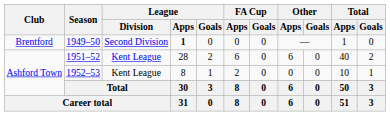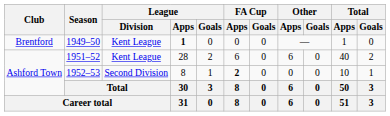 <table class="wikitable" style="text-align: center;">
 <tr>
 <th rowspan="2">Club</th>
 <th rowspan="2">Season</th>
 <th colspan="3">League</th>
 <th colspan="2">FA Cup</th>
 <th colspan="2">Other</th>
 <th colspan="2">Total</th>
 </tr>
 <tr>
 <th>Division</th>
 <th>Apps</th>
 <th>Goals</th>
 <th>Apps</th>
 <th>Goals</th>
 <th>Apps</th>
 <th>Goals</th>
 <th>Apps</th>
 <th>Goals</th>
 </tr>
 <tr>
 <td><a href='#'>Brentford</a></td>
 <td><a href='#'>1949–50</a></td>
-<td><a href='#'>Second Division</a></td>
+<td><a href='#'>Kent League</a></td>
 <td><strong>1</strong></td>
 <td>0</td>
 <td>0</td>
 <td>0</td>
 <td colspan="2">―</td>
 <td>1</td>
 <td>0</td>
 </tr>
 <tr>
 <td rowspan="3"><a href='#'>Ashford Town</a></td>
 <td><a href='#'>1951–52</a></td>
 <td><a href='#'>Kent League</a></td>
 <td>28</td>
 <td>2</td>
 <td>6</td>
 <td>0</td>
 <td>6</td>
 <td>0</td>
 <td>40</td>
 <td>2</td>
 </tr>
 <tr>
 <td><a href='#'>1952–53</a></td>
-<td>Kent League</td>
+<td><a href='#'>Second Division</a></td>
 <td>8</td>
 <td>1</td>
-<td>2</td>
+<td><strong>2</strong></td>
 <td>0</td>
 <td>0</td>
 <td>0</td>
 <td>10</td>
 <td>1</td>
 </tr>
 <tr>
 <th colspan="2">Total</th>
 <th>30</th>
 <th>3</th>
 <th>8</th>
 <th>0</th>
 <th>6</th>
 <th>0</th>
 <th>50</th>
 <th>3</th>
 </tr>
 <tr>
 <th colspan="3">Career total</th>
 <th>31</th>
 <th>0</th>
 <th>8</th>
 <th>0</th>
 <th>6</th>
 <th>0</th>
 <th>51</th>
 <th>3</th>
 </tr>
 </table>
